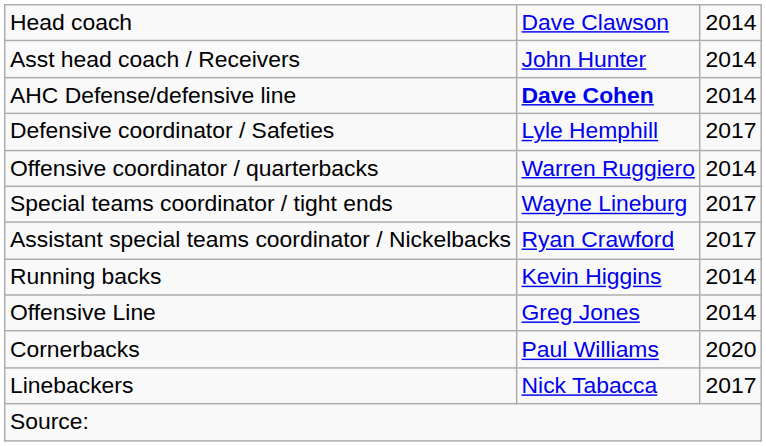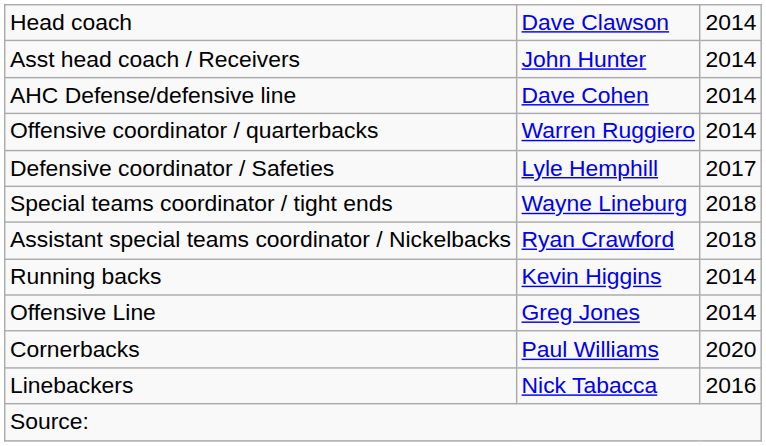 <table class="wikitable">
 <tr>
 <td>Head coach</td>
 <td><a href='#'>Dave Clawson</a></td>
 <td>2014</td>
 </tr>
 <tr>
 <td>Asst head coach / Receivers</td>
 <td><a href='#'>John Hunter</a></td>
 <td>2014</td>
 </tr>
 <tr>
 <td>AHC Defense/defensive line</td>
-<td><strong><a href='#'>Dave Cohen</a></strong></td>
+<td><a href='#'>Dave Cohen</a></td>
+<td>2014</td>
+</tr>
+<tr>
+<td>Offensive coordinator / quarterbacks</td>
+<td><a href='#'>Warren Ruggiero</a></td>
 <td>2014</td>
 </tr>
 <tr>
 <td>Defensive coordinator / Safeties</td>
 <td><a href='#'>Lyle Hemphill</a></td>
 <td>2017</td>
 </tr>
 <tr>
-<td>Offensive coordinator / quarterbacks</td>
-<td><a href='#'>Warren Ruggiero</a></td>
-<td>2014</td>
-</tr>
-<tr>
 <td>Special teams coordinator / tight ends</td>
 <td><a href='#'>Wayne Lineburg</a></td>
-<td>2017</td>
+<td>2018</td>
 </tr>
 <tr>
 <td>Assistant special teams coordinator / Nickelbacks</td>
 <td><a href='#'>Ryan Crawford</a></td>
-<td>2017</td>
+<td>2018</td>
 </tr>
 <tr>
 <td>Running backs</td>
 <td><a href='#'>Kevin Higgins</a></td>
 <td>2014</td>
 </tr>
 <tr>
 <td>Offensive Line</td>
 <td><a href='#'>Greg Jones</a></td>
 <td>2014</td>
 </tr>
 <tr>
 <td>Cornerbacks</td>
 <td><a href='#'>Paul Williams</a></td>
 <td>2020</td>
 </tr>
 <tr>
 <td>Linebackers</td>
 <td><a href='#'>Nick Tabacca</a></td>
-<td>2017</td>
+<td>2016</td>
 </tr>
 <tr>
 <td colspan="3">Source:</td>
 </tr>
 </table>
